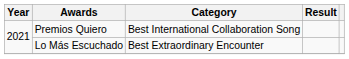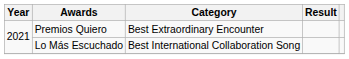 <table class="wikitable">
 <tr>
 <th>Year</th>
 <th>Awards</th>
 <th>Category</th>
 <th>Result</th>
 <th></th>
 </tr>
 <tr>
 <td rowspan="2">2021</td>
 <td>Premios Quiero</td>
-<td>Best International Collaboration Song</td>
+<td>Best Extraordinary Encounter</td>
 <td></td>
 <td></td>
 </tr>
 <tr>
 <td>Lo Más Escuchado</td>
-<td>Best Extraordinary Encounter</td>
+<td>Best International Collaboration Song</td>
 <td></td>
 <td></td>
 </tr>
 <tr>
 </tr>
 </table>
